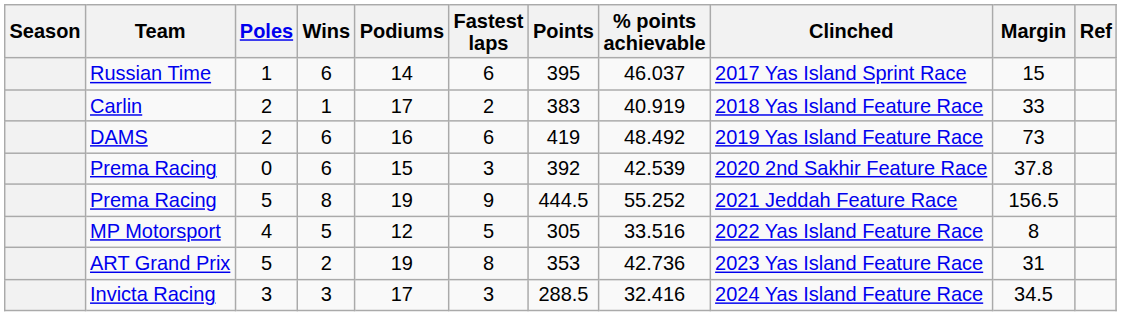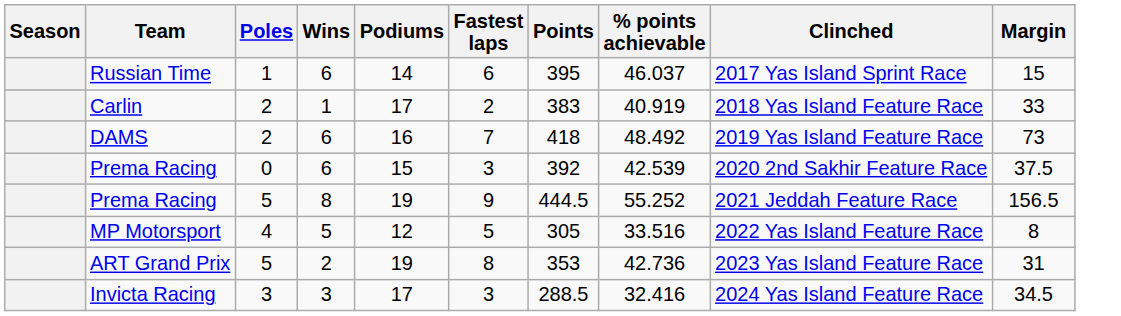 <table class="wikitable sortable" style="font-size:85%; text-align:center;">
 <tr>
 <th scope=col>Season</th>
 <th scope=col>Team</th>
 <th scope=col><a href='#'>Poles</a></th>
 <th scope=col>Wins</th>
 <th scope=col>Podiums</th>
 <th scope=col width="40">Fastest laps</th>
 <th scope=col>Points</th>
 <th scope=col width=20>% points achievable</th>
 <th scope=col>Clinched</th>
 <th scope=col width="50">Margin</th>
-<th scope=col class=unsortable>Ref</th>
 </tr>
 <tr>
 <th></th>
 <td align=left> <a href='#'>Russian Time</a></td>
 <td>1</td>
 <td>6</td>
 <td>14</td>
 <td>6</td>
 <td>395</td>
 <td>46.037</td>
 <td align=left><a href='#'>2017 Yas Island Sprint Race</a></td>
 <td>15</td>
-<td></td>
 </tr>
 <tr>
 <th></th>
 <td align=left> <a href='#'>Carlin</a></td>
 <td>2</td>
 <td>1</td>
 <td>17</td>
 <td>2</td>
 <td>383</td>
 <td>40.919</td>
 <td align=left><a href='#'>2018 Yas Island Feature Race</a></td>
 <td>33</td>
-<td></td>
 </tr>
 <tr>
 <th></th>
 <td align=left> <a href='#'>DAMS</a></td>
 <td>2</td>
 <td>6</td>
 <td>16</td>
-<td>6</td>
-<td>419</td>
+<td>7</td>
+<td>418</td>
 <td>48.492</td>
 <td align=left><a href='#'>2019 Yas Island Feature Race</a></td>
 <td>73</td>
-<td></td>
 </tr>
 <tr>
 <th></th>
 <td align=left> <a href='#'>Prema Racing</a></td>
 <td>0</td>
 <td>6</td>
 <td>15</td>
 <td>3</td>
 <td>392</td>
 <td>42.539</td>
 <td align=left><a href='#'>2020 2nd Sakhir Feature Race</a></td>
-<td>37.8</td>
-<td></td>
+<td>37.5</td>
 </tr>
 <tr>
 <th></th>
 <td align=left> <a href='#'>Prema Racing</a></td>
 <td>5</td>
 <td>8</td>
 <td>19</td>
 <td>9</td>
 <td>444.5</td>
 <td>55.252</td>
 <td align=left><a href='#'>2021 Jeddah Feature Race</a></td>
 <td>156.5</td>
-<td></td>
 </tr>
 <tr>
 <th></th>
 <td align=left> <a href='#'>MP Motorsport</a></td>
 <td>4</td>
 <td>5</td>
 <td>12</td>
 <td>5</td>
 <td>305</td>
 <td>33.516</td>
 <td align=left><a href='#'>2022 Yas Island Feature Race</a></td>
 <td>8</td>
-<td></td>
 </tr>
 <tr>
 <th></th>
 <td align=left> <a href='#'>ART Grand Prix</a></td>
 <td>5</td>
 <td>2</td>
 <td>19</td>
 <td>8</td>
 <td>353</td>
 <td>42.736</td>
 <td align=left><a href='#'>2023 Yas Island Feature Race</a></td>
 <td>31</td>
-<td></td>
 </tr>
 <tr>
 <th></th>
 <td align=left> <a href='#'>Invicta Racing</a></td>
 <td>3</td>
 <td>3</td>
 <td>17</td>
 <td>3</td>
 <td>288.5</td>
 <td>32.416</td>
 <td align=left><a href='#'>2024 Yas Island Feature Race</a></td>
 <td>34.5</td>
-<td></td>
 </tr>
 </table>
